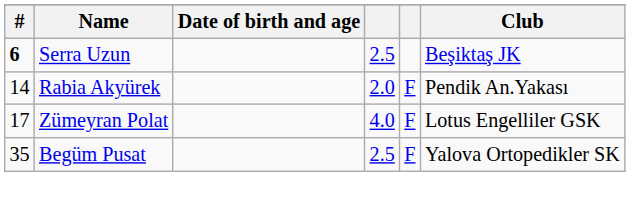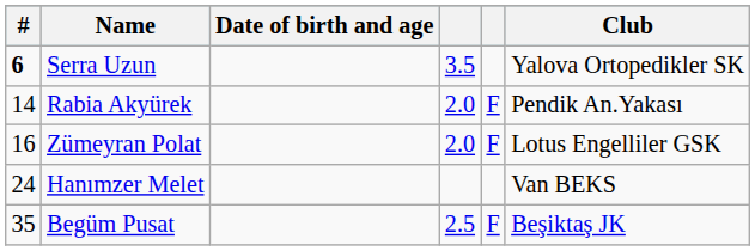 <table class=wikitable style="font-size:90%">
 <tr bgcolor=#F2F2F2 style="text-align:center; font-size:90%;">
 </tr>
 <tr bgcolor=#ADEBFD>
 <th>#</th>
 <th>Name</th>
 <th>Date of birth and age</th>
 <th></th>
 <th></th>
 <th>Club</th>
 </tr>
 <tr>
 <td><strong>6</strong></td>
 <td><a href='#'>Serra Uzun</a></td>
 <td align=right></td>
-<td><a href='#'>2.5</a></td>
+<td><a href='#'>3.5</a></td>
 <td></td>
-<td><a href='#'>Beşiktaş JK</a></td>
+<td>Yalova Ortopedikler SK</td>
 </tr>
 <tr>
 <td>14</td>
 <td><a href='#'>Rabia Akyürek</a></td>
 <td align=right></td>
 <td><a href='#'>2.0</a></td>
 <td><a href='#'>F</a></td>
 <td>Pendik An.Yakası</td>
 </tr>
 <tr>
-<td>17</td>
+<td>16</td>
 <td><a href='#'>Zümeyran Polat</a></td>
 <td align=right></td>
-<td><a href='#'>4.0</a></td>
+<td><a href='#'>2.0</a></td>
 <td><a href='#'>F</a></td>
 <td>Lotus Engelliler GSK</td>
+</tr>
+<tr>
+<td>24</td>
+<td><a href='#'>Hanımzer Melet</a></td>
+<td align=right></td>
+<td></td>
+<td></td>
+<td>Van BEKS</td>
 </tr>
 <tr>
 <td>35</td>
 <td><a href='#'>Begüm Pusat</a></td>
 <td align=right></td>
 <td><a href='#'>2.5</a></td>
 <td><a href='#'>F</a></td>
-<td>Yalova Ortopedikler SK</td>
+<td><a href='#'>Beşiktaş JK</a></td>
 </tr>
 </table>
